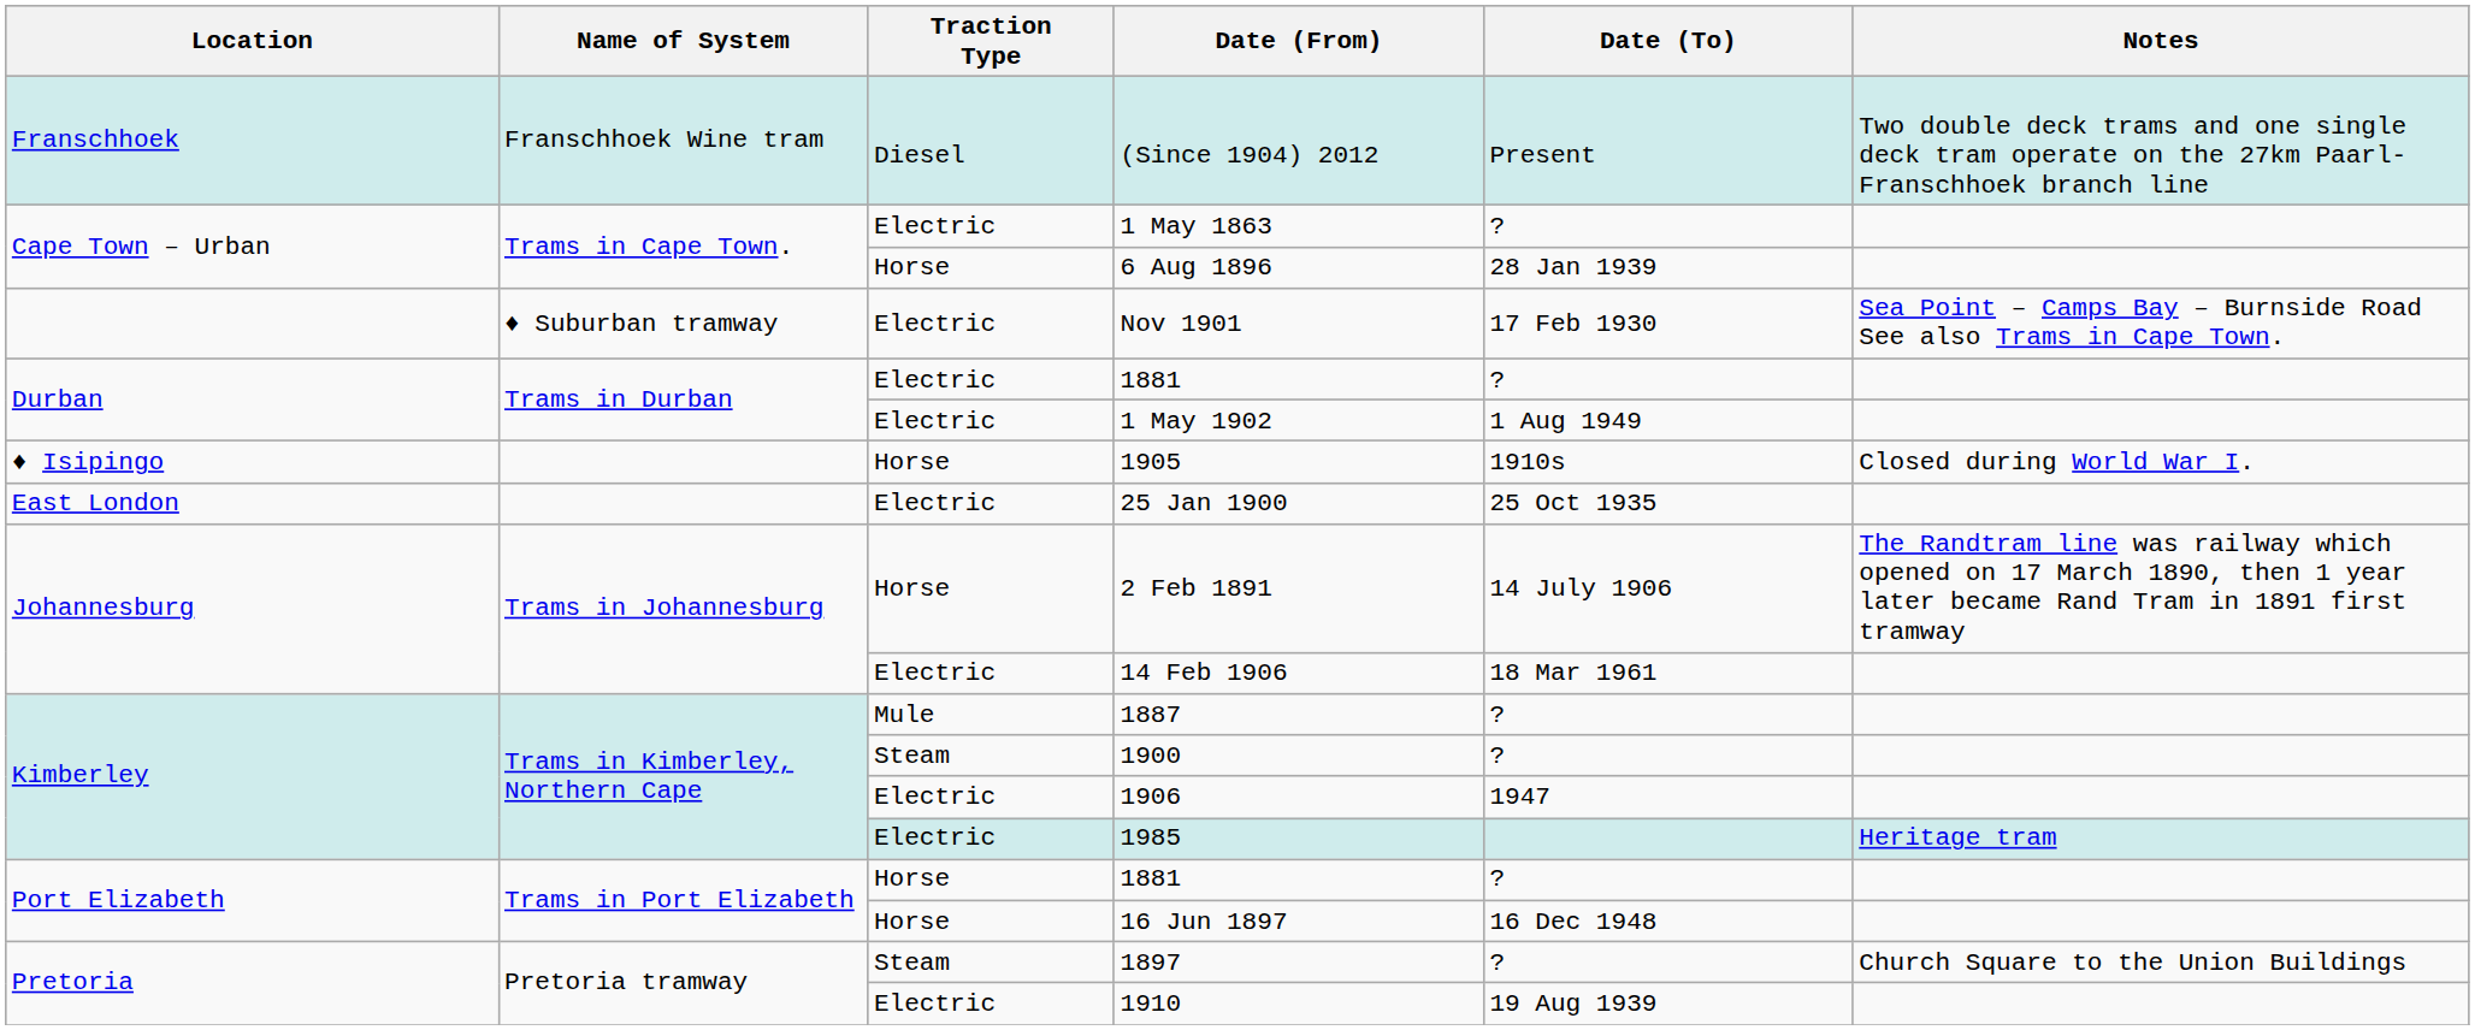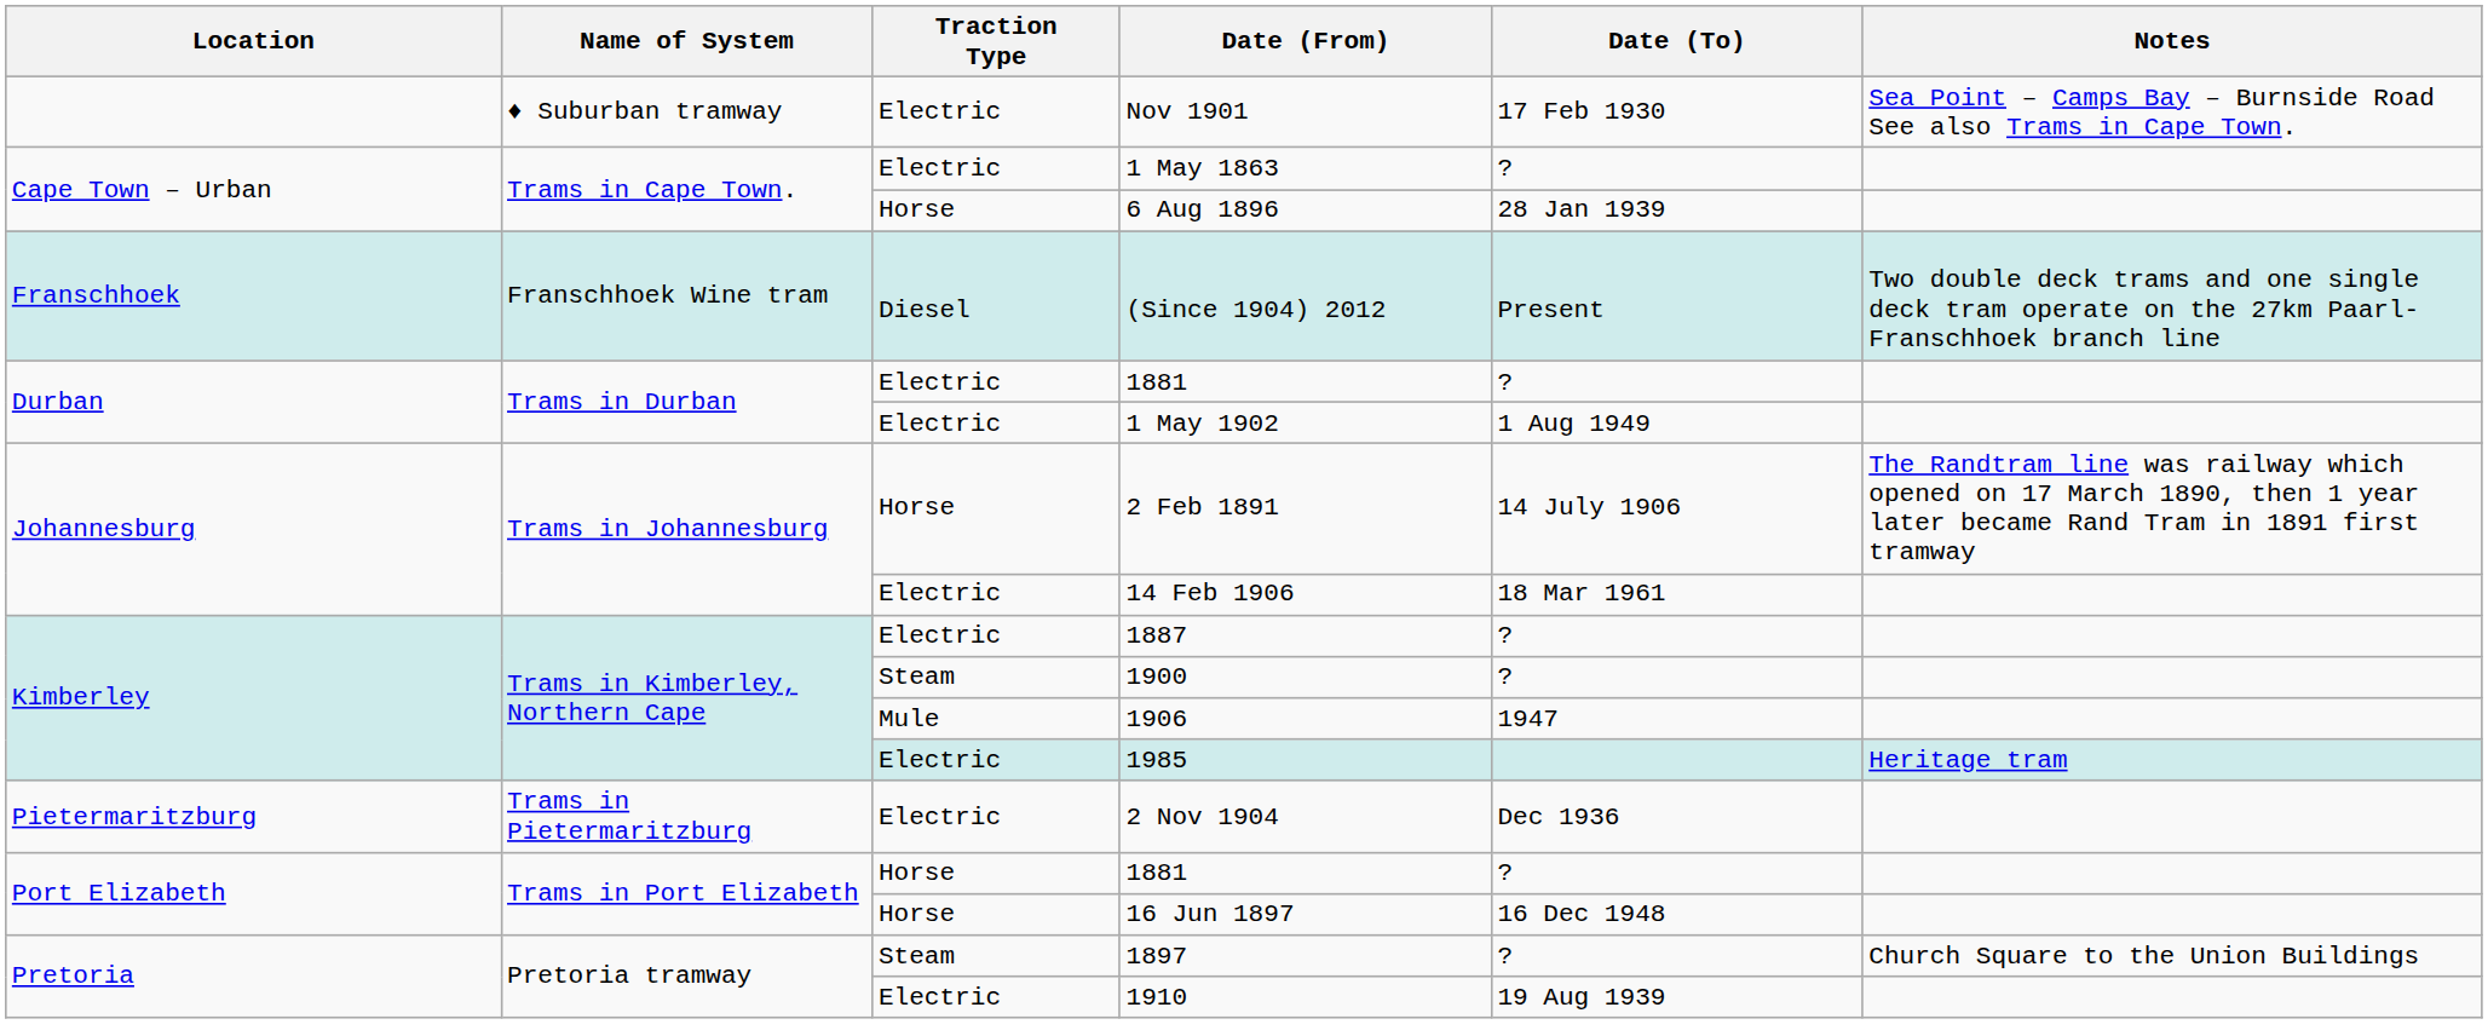 <table class="wikitable" style="width:100%;">
 <tr>
 <th style="width:20%;">Location</th>
 <th style="width:15%;">Name of System</th>
 <th style="width:10%;">Traction<br>Type</th>
 <th style="width:15%;">Date (From)</th>
 <th style="width:15%;">Date (To)</th>
 <th style="width:25%;">Notes</th>
 </tr>
 <tr>
-<td style="background:#CFECEC"><a href='#'>Franschhoek</a></td>
-<td style="background:#CFECEC">Franschhoek Wine tram</td>
-<td style="background:#CFECEC"><br>Diesel</td>
-<td style="background:#CFECEC"><br>(Since 1904) 2012</td>
-<td style="background:#CFECEC"><br>Present</td>
-<td style="background:#CFECEC"><br>Two double deck trams and one single deck tram operate on the 27km Paarl-Franschhoek branch line</td>
+<td> </td>
+<td>♦ Suburban tramway</td>
+<td>Electric</td>
+<td>Nov 1901</td>
+<td>17 Feb 1930</td>
+<td><a href='#'>Sea Point</a> – <a href='#'>Camps Bay</a> – Burnside Road<br>See also <a href='#'>Trams in Cape Town</a>.</td>
 </tr>
 <tr>
 <td rowspan="2"><a href='#'>Cape Town</a> – Urban</td>
 <td rowspan="2"><a href='#'>Trams in Cape Town</a>.</td>
 <td>Electric</td>
 <td>1 May 1863</td>
 <td>?</td>
 <td> </td>
 </tr>
 <tr>
 <td>Horse</td>
 <td>6 Aug 1896</td>
 <td>28 Jan 1939</td>
 <td> </td>
 </tr>
 <tr>
-<td> </td>
-<td>♦ Suburban tramway</td>
-<td>Electric</td>
-<td>Nov 1901</td>
-<td>17 Feb 1930</td>
-<td><a href='#'>Sea Point</a> – <a href='#'>Camps Bay</a> – Burnside Road<br>See also <a href='#'>Trams in Cape Town</a>.</td>
+<td style="background:#CFECEC"><a href='#'>Franschhoek</a></td>
+<td style="background:#CFECEC">Franschhoek Wine tram</td>
+<td style="background:#CFECEC"><br>Diesel</td>
+<td style="background:#CFECEC"><br>(Since 1904) 2012</td>
+<td style="background:#CFECEC"><br>Present</td>
+<td style="background:#CFECEC"><br>Two double deck trams and one single deck tram operate on the 27km Paarl-Franschhoek branch line</td>
 </tr>
 <tr>
 <td rowspan="2"><a href='#'>Durban</a></td>
 <td rowspan="2"><a href='#'>Trams in Durban</a></td>
 <td>Electric</td>
 <td>1881</td>
 <td>?</td>
 <td> </td>
 </tr>
 <tr>
 <td>Electric</td>
 <td>1 May 1902</td>
 <td>1 Aug 1949</td>
-<td> </td>
-</tr>
-<tr>
-<td>♦ <a href='#'>Isipingo</a></td>
-<td> </td>
-<td>Horse</td>
-<td>1905</td>
-<td>1910s</td>
-<td>Closed during <a href='#'>World War I</a>.</td>
-</tr>
-<tr>
-<td><a href='#'>East London</a></td>
-<td> </td>
-<td>Electric</td>
-<td>25 Jan 1900</td>
-<td>25 Oct 1935</td>
 <td> </td>
 </tr>
 <tr>
 <td rowspan="2"><a href='#'>Johannesburg</a></td>
 <td rowspan="2"><a href='#'>Trams in Johannesburg</a></td>
 <td>Horse</td>
 <td>2 Feb 1891</td>
 <td>14 July 1906</td>
 <td><a href='#'>The Randtram line</a> was railway which opened on 17 March 1890, then 1 year later became Rand Tram in 1891 first tramway</td>
 </tr>
 <tr>
 <td>Electric</td>
 <td>14 Feb 1906</td>
 <td>18 Mar 1961</td>
 <td> </td>
 </tr>
 <tr>
 <td style="background:#CFECEC" rowspan="4"><a href='#'>Kimberley</a></td>
 <td style="background:#CFECEC" rowspan="4"><a href='#'>Trams in Kimberley, Northern Cape</a></td>
-<td>Mule</td>
+<td>Electric</td>
 <td>1887</td>
 <td>?</td>
 <td> </td>
 </tr>
 <tr>
 <td>Steam</td>
 <td>1900</td>
 <td>?</td>
 <td> </td>
 </tr>
 <tr>
-<td>Electric</td>
+<td>Mule</td>
 <td>1906</td>
 <td>1947</td>
 <td> </td>
 </tr>
 <tr>
 <td style="background:#CFECEC">Electric</td>
 <td style="background:#CFECEC">1985</td>
 <td style="background:#CFECEC"> </td>
 <td style="background:#CFECEC"><a href='#'>Heritage tram</a></td>
+</tr>
+<tr>
+<td><a href='#'>Pietermaritzburg</a></td>
+<td><a href='#'>Trams in Pietermaritzburg</a></td>
+<td>Electric</td>
+<td>2 Nov 1904</td>
+<td>Dec 1936</td>
+<td> </td>
 </tr>
 <tr>
 <td rowspan="2"><a href='#'>Port Elizabeth</a></td>
 <td rowspan="2"><a href='#'>Trams in Port Elizabeth</a></td>
 <td>Horse</td>
 <td>1881</td>
 <td>?</td>
 <td> </td>
 </tr>
 <tr>
 <td>Horse</td>
 <td>16 Jun 1897</td>
 <td>16 Dec 1948</td>
 <td> </td>
 </tr>
 <tr>
 <td rowspan="2"><a href='#'>Pretoria</a></td>
 <td rowspan="2">Pretoria tramway</td>
 <td>Steam</td>
 <td>1897</td>
 <td>?</td>
 <td>Church Square to the Union Buildings</td>
 </tr>
 <tr>
 <td>Electric</td>
 <td>1910</td>
 <td>19 Aug 1939</td>
 <td> </td>
 </tr>
 </table>
